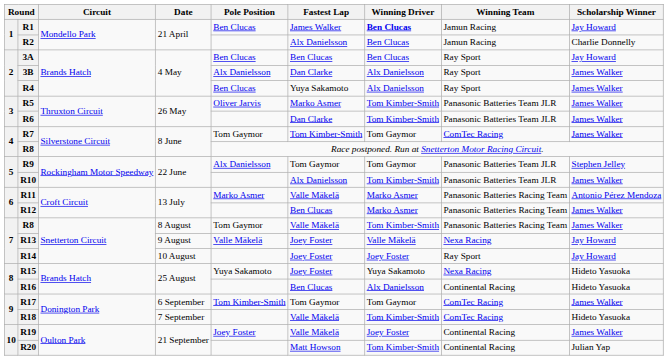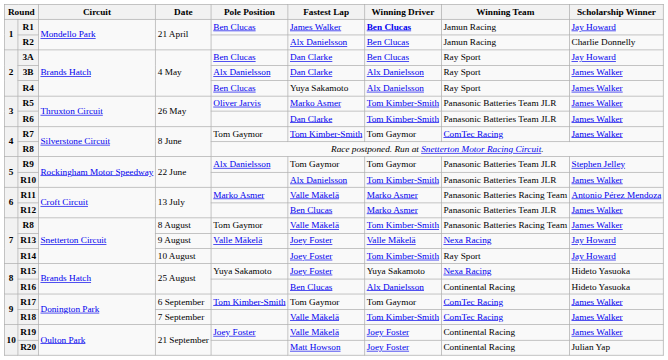 <table class="wikitable" style="font-size: 85%">
 <tr>
 <th colspan=2>Round</th>
 <th>Circuit</th>
 <th>Date</th>
 <th>Pole Position</th>
 <th>Fastest Lap</th>
 <th>Winning Driver</th>
 <th>Winning Team</th>
 <th>Scholarship Winner</th>
 </tr>
 <tr>
 <th rowspan=2>1</th>
 <th>R1</th>
 <td rowspan=2> <a href='#'>Mondello Park</a></td>
 <td rowspan=2>21 April</td>
 <td> <a href='#'>Ben Clucas</a></td>
 <td> <a href='#'>James Walker</a></td>
 <td><strong> <a href='#'>Ben Clucas</a></strong></td>
 <td> Jamun Racing</td>
 <td> <a href='#'>Jay Howard</a></td>
 </tr>
 <tr>
 <th>R2</th>
 <td></td>
 <td> <a href='#'>Alx Danielsson</a></td>
 <td> <a href='#'>Ben Clucas</a></td>
 <td> Jamun Racing</td>
 <td> Charlie Donnelly</td>
 </tr>
 <tr>
 <th rowspan=3>2</th>
 <th>3A</th>
 <td rowspan=3> <a href='#'>Brands Hatch</a></td>
 <td rowspan=3>4 May</td>
 <td> <a href='#'>Ben Clucas</a></td>
-<td> <a href='#'>Ben Clucas</a></td>
+<td> <a href='#'>Dan Clarke</a></td>
 <td> <a href='#'>Ben Clucas</a></td>
 <td> Ray Sport</td>
 <td> <a href='#'>Jay Howard</a></td>
 </tr>
 <tr>
 <th>3B</th>
 <td> <a href='#'>Alx Danielsson</a></td>
 <td> <a href='#'>Dan Clarke</a></td>
 <td> <a href='#'>Alx Danielsson</a></td>
 <td> Ray Sport</td>
 <td> <a href='#'>James Walker</a></td>
 </tr>
 <tr>
 <th>R4</th>
 <td> <a href='#'>Ben Clucas</a></td>
 <td> Yuya Sakamoto</td>
 <td> <a href='#'>Alx Danielsson</a></td>
 <td> Ray Sport</td>
 <td> <a href='#'>James Walker</a></td>
 </tr>
 <tr>
 <th rowspan=2>3</th>
 <th>R5</th>
 <td rowspan=2> <a href='#'>Thruxton Circuit</a></td>
 <td rowspan=2>26 May</td>
 <td> <a href='#'>Oliver Jarvis</a></td>
 <td> <a href='#'>Marko Asmer</a></td>
 <td> <a href='#'>Tom Kimber-Smith</a></td>
 <td> Panasonic Batteries Team JLR</td>
 <td> <a href='#'>James Walker</a></td>
 </tr>
 <tr>
 <th>R6</th>
 <td></td>
 <td> <a href='#'>Dan Clarke</a></td>
 <td> <a href='#'>Tom Kimber-Smith</a></td>
 <td> Panasonic Batteries Team JLR</td>
 <td> <a href='#'>James Walker</a></td>
 </tr>
 <tr>
 <th rowspan=2>4</th>
 <th>R7</th>
 <td rowspan=2> <a href='#'>Silverstone Circuit</a></td>
 <td rowspan=2>8 June</td>
 <td> Tom Gaymor</td>
 <td> <a href='#'>Tom Kimber-Smith</a></td>
 <td> Tom Gaymor</td>
 <td> <a href='#'>ComTec Racing</a></td>
 <td> <a href='#'>James Walker</a></td>
 </tr>
 <tr>
 <th>R8</th>
 <td colspan=5 align=center><em>Race postponed. Run at <a href='#'>Snetterton Motor Racing Circuit</a>.</em></td>
 </tr>
 <tr>
 <th rowspan=2>5</th>
 <th>R9</th>
 <td rowspan=2> <a href='#'>Rockingham Motor Speedway</a></td>
 <td rowspan=2>22 June</td>
 <td> <a href='#'>Alx Danielsson</a></td>
 <td> Tom Gaymor</td>
 <td> Tom Gaymor</td>
 <td> Panasonic Batteries Team JLR</td>
 <td> <a href='#'>Stephen Jelley</a></td>
 </tr>
 <tr>
 <th>R10</th>
 <td></td>
 <td> <a href='#'>Alx Danielsson</a></td>
 <td> <a href='#'>Tom Kimber-Smith</a></td>
 <td> Panasonic Batteries Team JLR</td>
 <td> <a href='#'>James Walker</a></td>
 </tr>
 <tr>
 <th rowspan=2>6</th>
 <th>R11</th>
 <td rowspan=2> <a href='#'>Croft Circuit</a></td>
 <td rowspan=2>13 July</td>
 <td> <a href='#'>Marko Asmer</a></td>
 <td> <a href='#'>Valle Mäkelä</a></td>
 <td> <a href='#'>Marko Asmer</a></td>
 <td> Panasonic Batteries Racing Team</td>
 <td> <a href='#'>Antonio Pérez Mendoza</a></td>
 </tr>
 <tr>
 <th>R12</th>
 <td></td>
 <td> <a href='#'>Ben Clucas</a></td>
 <td> <a href='#'>Marko Asmer</a></td>
-<td> Panasonic Batteries Racing Team</td>
+<td> Panasonic Batteries Team JLR</td>
 <td> <a href='#'>James Walker</a></td>
 </tr>
 <tr>
 <th rowspan=3>7</th>
 <th>R8</th>
 <td rowspan=3> <a href='#'>Snetterton Circuit</a></td>
 <td>8 August</td>
 <td> Tom Gaymor</td>
 <td> <a href='#'>Valle Mäkelä</a></td>
 <td> <a href='#'>Tom Kimber-Smith</a></td>
 <td> Panasonic Batteries Racing Team</td>
 <td> <a href='#'>James Walker</a></td>
 </tr>
 <tr>
 <th>R13</th>
 <td>9 August</td>
 <td> <a href='#'>Valle Mäkelä</a></td>
 <td> <a href='#'>Joey Foster</a></td>
 <td> <a href='#'>Valle Mäkelä</a></td>
 <td> <a href='#'>Nexa Racing</a></td>
 <td> <a href='#'>Jay Howard</a></td>
 </tr>
 <tr>
 <th>R14</th>
 <td>10 August</td>
 <td></td>
 <td> <a href='#'>Joey Foster</a></td>
-<td> <a href='#'>Joey Foster</a></td>
+<td> <a href='#'>Tom Kimber-Smith</a></td>
 <td> Ray Sport</td>
 <td> <a href='#'>Jay Howard</a></td>
 </tr>
 <tr>
 <th rowspan=2>8</th>
 <th>R15</th>
 <td rowspan=2> <a href='#'>Brands Hatch</a></td>
 <td rowspan=2>25 August</td>
 <td> Yuya Sakamoto</td>
 <td> <a href='#'>Joey Foster</a></td>
 <td> Yuya Sakamoto</td>
 <td> <a href='#'>Nexa Racing</a></td>
 <td> Hideto Yasuoka</td>
 </tr>
 <tr>
 <th>R16</th>
 <td></td>
 <td> <a href='#'>Ben Clucas</a></td>
 <td> <a href='#'>Alx Danielsson</a></td>
 <td> Continental Racing</td>
 <td> Hideto Yasuoka</td>
 </tr>
 <tr>
 <th rowspan=2>9</th>
 <th>R17</th>
 <td rowspan=2> <a href='#'>Donington Park</a></td>
 <td>6 September</td>
 <td> <a href='#'>Tom Kimber-Smith</a></td>
 <td> Tom Gaymor</td>
 <td> Tom Gaymor</td>
 <td> <a href='#'>ComTec Racing</a></td>
 <td> <a href='#'>James Walker</a></td>
 </tr>
 <tr>
 <th>R18</th>
 <td>7 September</td>
 <td></td>
 <td> <a href='#'>Valle Mäkelä</a></td>
 <td> <a href='#'>Tom Kimber-Smith</a></td>
 <td> <a href='#'>ComTec Racing</a></td>
-<td> Hideto Yasuoka</td>
+<td> <a href='#'>James Walker</a></td>
 </tr>
 <tr>
 <th rowspan=2>10</th>
 <th>R19</th>
 <td rowspan=2> <a href='#'>Oulton Park</a></td>
 <td rowspan=2>21 September</td>
 <td> <a href='#'>Joey Foster</a></td>
 <td> <a href='#'>Valle Mäkelä</a></td>
 <td> <a href='#'>Joey Foster</a></td>
 <td> Continental Racing</td>
 <td> <a href='#'>James Walker</a></td>
 </tr>
 <tr>
 <th>R20</th>
 <td></td>
 <td> <a href='#'>Matt Howson</a></td>
-<td> <a href='#'>Tom Kimber-Smith</a></td>
+<td> <a href='#'>Joey Foster</a></td>
 <td> Continental Racing</td>
 <td> Julian Yap</td>
 </tr>
 </table>
